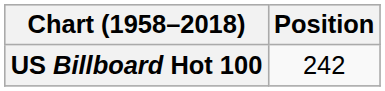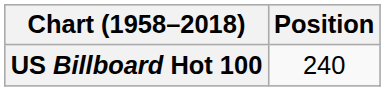 <table class="wikitable plainrowheaders" style="text-align:center">
 <tr>
 <th scope="col">Chart (1958–2018)</th>
 <th scope="col">Position</th>
 </tr>
 <tr>
 <th scope="row">US <em>Billboard</em> Hot 100</th>
-<td>242</td>
+<td>240</td>
 </tr>
 </table>
